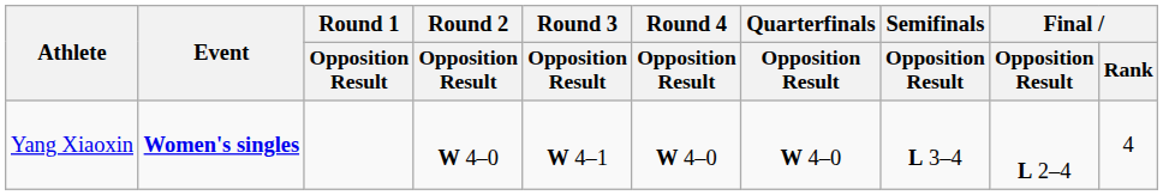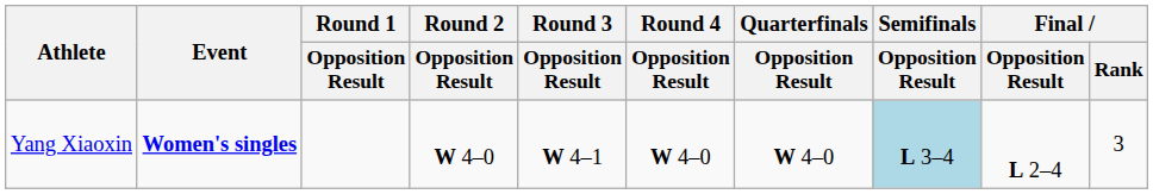 <table class="wikitable" style="text-align:center; font-size:90%">
 <tr>
 <th rowspan=2>Athlete</th>
 <th rowspan=2>Event</th>
 <th>Round 1</th>
 <th>Round 2</th>
 <th>Round 3</th>
 <th>Round 4</th>
 <th>Quarterfinals</th>
 <th>Semifinals</th>
 <th colspan=2>Final / </th>
 </tr>
 <tr style="font-size:95%">
 <th>Opposition<br>Result</th>
 <th>Opposition<br>Result</th>
 <th>Opposition<br>Result</th>
 <th>Opposition<br>Result</th>
 <th>Opposition<br>Result</th>
 <th>Opposition<br>Result</th>
 <th>Opposition<br>Result</th>
 <th>Rank</th>
 </tr>
 <tr>
 <td align=left><a href='#'>Yang Xiaoxin</a></td>
 <td align=left><strong><a href='#'>Women's singles</a></strong></td>
 <td></td>
 <td><br> <strong>W</strong> 4–0</td>
 <td><br> <strong>W</strong> 4–1</td>
 <td><br> <strong>W</strong> 4–0</td>
 <td><br> <strong>W</strong> 4–0</td>
-<td><br> <strong>L</strong> 3–4</td>
+<td style="background: lightblue;"><br> <strong>L</strong> 3–4</td>
 <td><br><br> <strong>L</strong> 2–4</td>
-<td>4</td>
+<td>3</td>
 </tr>
 </table>
